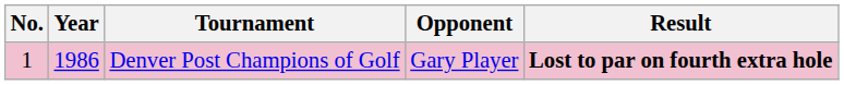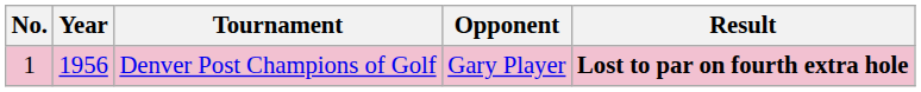 <table class="wikitable" style="font-size:95%;">
 <tr>
 <th>No.</th>
 <th>Year</th>
 <th>Tournament</th>
 <th>Opponent</th>
 <th>Result</th>
 </tr>
 <tr style="background:#F2C1D1;">
 <td align=center>1</td>
-<td><a href='#'>1986</a></td>
+<td><a href='#'>1956</a></td>
 <td><a href='#'>Denver Post Champions of Golf</a></td>
 <td> <a href='#'>Gary Player</a></td>
 <td><strong>Lost to par on fourth extra hole</strong></td>
 </tr>
 </table>
